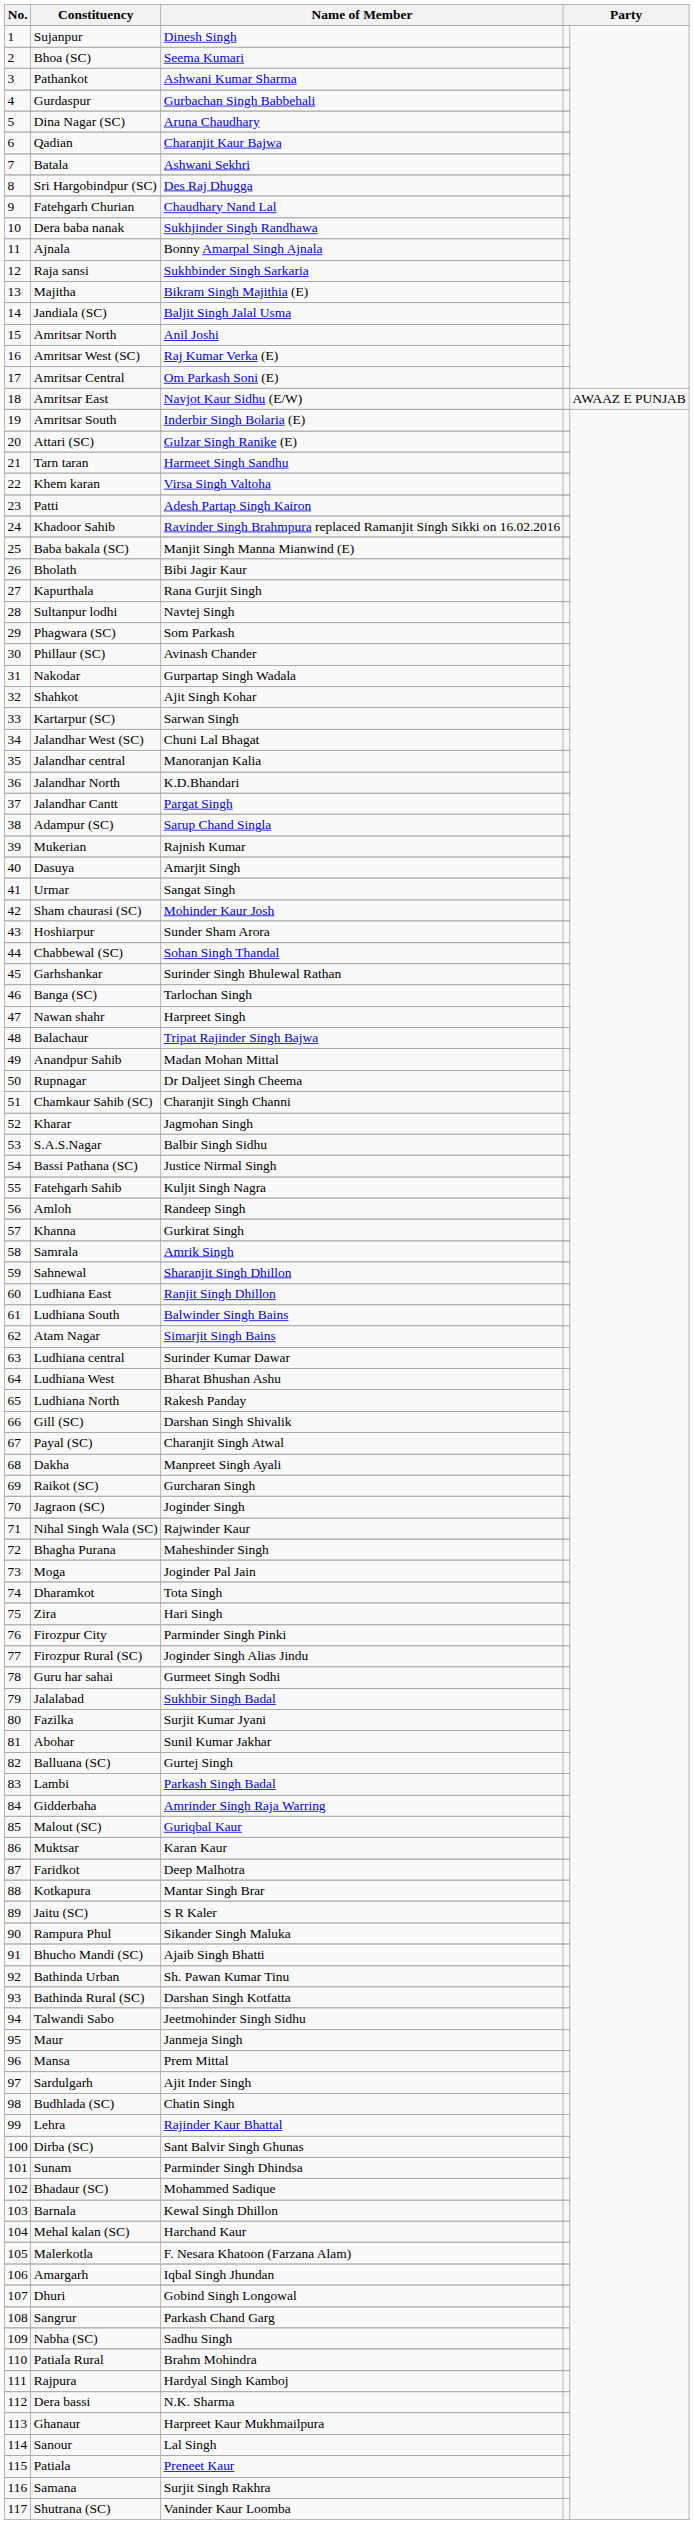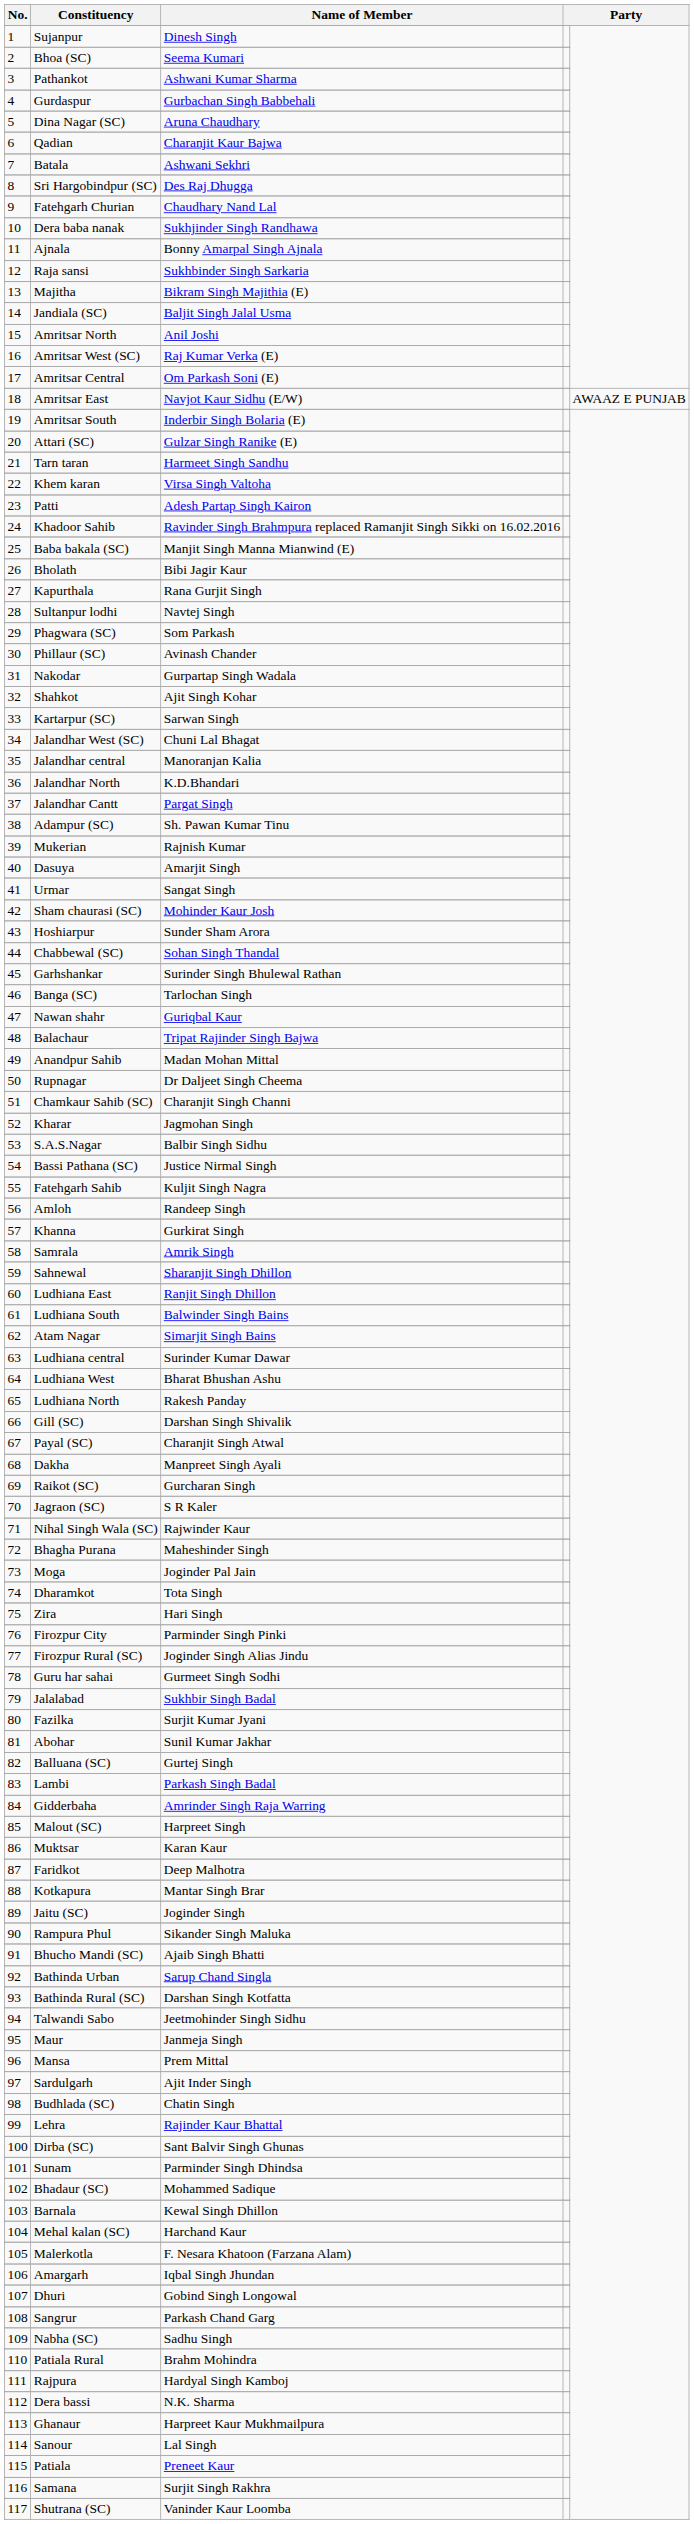 <table class="wikitable sortable">
 <tr>
 <th>No.</th>
 <th>Constituency</th>
 <th>Name of Member</th>
 <th colspan=2>Party</th>
 </tr>
 <tr>
 </tr>
 <tr>
 <td>1</td>
 <td>Sujanpur</td>
 <td><a href='#'>Dinesh Singh</a></td>
 <td></td>
 </tr>
 <tr>
 </tr>
 <tr>
 <td>2</td>
 <td>Bhoa (SC)</td>
 <td><a href='#'>Seema Kumari</a></td>
 <td></td>
 </tr>
 <tr>
 </tr>
 <tr>
 <td>3</td>
 <td>Pathankot</td>
 <td><a href='#'>Ashwani Kumar Sharma</a></td>
 <td></td>
 </tr>
 <tr>
 </tr>
 <tr>
 <td>4</td>
 <td>Gurdaspur</td>
 <td><a href='#'>Gurbachan Singh Babbehali</a></td>
 <td></td>
 </tr>
 <tr>
 </tr>
 <tr>
 <td>5</td>
 <td>Dina Nagar (SC)</td>
 <td><a href='#'>Aruna Chaudhary</a></td>
 <td></td>
 </tr>
 <tr>
 </tr>
 <tr>
 <td>6</td>
 <td>Qadian</td>
 <td><a href='#'>Charanjit Kaur Bajwa</a></td>
 <td></td>
 </tr>
 <tr>
 </tr>
 <tr>
 <td>7</td>
 <td>Batala</td>
 <td><a href='#'>Ashwani Sekhri</a></td>
 <td></td>
 </tr>
 <tr>
 </tr>
 <tr>
 <td>8</td>
 <td>Sri Hargobindpur (SC)</td>
 <td><a href='#'>Des Raj Dhugga</a></td>
 <td></td>
 </tr>
 <tr>
 </tr>
 <tr>
 <td>9</td>
 <td>Fatehgarh Churian</td>
 <td><a href='#'>Chaudhary Nand Lal</a></td>
 <td></td>
 </tr>
 <tr>
 </tr>
 <tr>
 <td>10</td>
 <td>Dera baba nanak</td>
 <td><a href='#'>Sukhjinder Singh Randhawa</a></td>
 <td></td>
 </tr>
 <tr>
 </tr>
 <tr>
 <td>11</td>
 <td>Ajnala</td>
 <td>Bonny <a href='#'>Amarpal Singh Ajnala</a></td>
 <td></td>
 </tr>
 <tr>
 </tr>
 <tr>
 <td>12</td>
 <td>Raja sansi</td>
 <td><a href='#'>Sukhbinder Singh Sarkaria</a></td>
 <td></td>
 </tr>
 <tr>
 </tr>
 <tr>
 <td>13</td>
 <td>Majitha</td>
 <td><a href='#'>Bikram Singh Majithia</a> (E)</td>
 <td></td>
 </tr>
 <tr>
 </tr>
 <tr>
 <td>14</td>
 <td>Jandiala (SC)</td>
 <td><a href='#'>Baljit Singh Jalal Usma</a></td>
 <td></td>
 </tr>
 <tr>
 </tr>
 <tr>
 <td>15</td>
 <td>Amritsar North</td>
 <td><a href='#'>Anil Joshi</a></td>
 <td></td>
 </tr>
 <tr>
 </tr>
 <tr>
 <td>16</td>
 <td>Amritsar West (SC)</td>
 <td><a href='#'>Raj Kumar Verka</a> (E)</td>
 <td></td>
 </tr>
 <tr>
 </tr>
 <tr>
 <td>17</td>
 <td>Amritsar Central</td>
 <td><a href='#'>Om Parkash Soni</a> (E)</td>
 <td></td>
 </tr>
 <tr>
 </tr>
 <tr>
 <td>18</td>
 <td>Amritsar East</td>
 <td><a href='#'>Navjot Kaur Sidhu</a> (E/W)</td>
 <td></td>
 <td>AWAAZ E PUNJAB</td>
 </tr>
 <tr>
 </tr>
 <tr>
 <td>19</td>
 <td>Amritsar South</td>
 <td><a href='#'>Inderbir Singh Bolaria</a> (E)</td>
 <td></td>
 </tr>
 <tr>
 </tr>
 <tr>
 <td>20</td>
 <td>Attari (SC)</td>
 <td><a href='#'>Gulzar Singh Ranike</a> (E)</td>
 <td></td>
 </tr>
 <tr>
 </tr>
 <tr>
 <td>21</td>
 <td>Tarn taran</td>
 <td><a href='#'>Harmeet Singh Sandhu</a></td>
 <td></td>
 </tr>
 <tr>
 </tr>
 <tr>
 <td>22</td>
 <td>Khem karan</td>
 <td><a href='#'>Virsa Singh Valtoha</a></td>
 <td></td>
 </tr>
 <tr>
 </tr>
 <tr>
 <td>23</td>
 <td>Patti</td>
 <td><a href='#'>Adesh Partap Singh Kairon</a></td>
 <td></td>
 </tr>
 <tr>
 </tr>
 <tr>
 <td>24</td>
 <td>Khadoor Sahib</td>
 <td><a href='#'>Ravinder Singh Brahmpura</a> replaced Ramanjit Singh Sikki on 16.02.2016</td>
 <td></td>
 </tr>
 <tr>
 </tr>
 <tr>
 <td>25</td>
 <td>Baba bakala (SC)</td>
 <td>Manjit Singh Manna Mianwind (E)</td>
 <td></td>
 </tr>
 <tr>
 </tr>
 <tr>
 <td>26</td>
 <td>Bholath</td>
 <td>Bibi Jagir Kaur</td>
 <td></td>
 </tr>
 <tr>
 </tr>
 <tr>
 <td>27</td>
 <td>Kapurthala</td>
 <td>Rana Gurjit Singh</td>
 <td></td>
 </tr>
 <tr>
 </tr>
 <tr>
 <td>28</td>
 <td>Sultanpur lodhi</td>
 <td>Navtej Singh</td>
 <td></td>
 </tr>
 <tr>
 </tr>
 <tr>
 <td>29</td>
 <td>Phagwara (SC)</td>
 <td>Som Parkash</td>
 <td></td>
 </tr>
 <tr>
 </tr>
 <tr>
 <td>30</td>
 <td>Phillaur (SC)</td>
 <td>Avinash Chander</td>
 <td></td>
 </tr>
 <tr>
 </tr>
 <tr>
 <td>31</td>
 <td>Nakodar</td>
 <td>Gurpartap Singh Wadala</td>
 <td></td>
 </tr>
 <tr>
 </tr>
 <tr>
 <td>32</td>
 <td>Shahkot</td>
 <td>Ajit Singh Kohar</td>
 <td></td>
 </tr>
 <tr>
 </tr>
 <tr>
 <td>33</td>
 <td>Kartarpur (SC)</td>
 <td>Sarwan Singh</td>
 <td></td>
 </tr>
 <tr>
 </tr>
 <tr>
 <td>34</td>
 <td>Jalandhar West (SC)</td>
 <td>Chuni Lal Bhagat</td>
 <td></td>
 </tr>
 <tr>
 </tr>
 <tr>
 <td>35</td>
 <td>Jalandhar central</td>
 <td>Manoranjan Kalia</td>
 <td></td>
 </tr>
 <tr>
 </tr>
 <tr>
 <td>36</td>
 <td>Jalandhar North</td>
 <td>K.D.Bhandari</td>
 <td></td>
 </tr>
 <tr>
 </tr>
 <tr>
 <td>37</td>
 <td>Jalandhar Cantt</td>
 <td><a href='#'>Pargat Singh</a></td>
 <td></td>
 </tr>
 <tr>
 </tr>
 <tr>
 <td>38</td>
 <td>Adampur (SC)</td>
-<td><a href='#'>Sarup Chand Singla</a></td>
+<td>Sh. Pawan Kumar Tinu</td>
 <td></td>
 </tr>
 <tr>
 </tr>
 <tr>
 <td>39</td>
 <td>Mukerian</td>
 <td>Rajnish Kumar</td>
 <td></td>
 </tr>
 <tr>
 </tr>
 <tr>
 <td>40</td>
 <td>Dasuya</td>
 <td>Amarjit Singh</td>
 <td></td>
 </tr>
 <tr>
 </tr>
 <tr>
 <td>41</td>
 <td>Urmar</td>
 <td>Sangat Singh</td>
 <td></td>
 </tr>
 <tr>
 </tr>
 <tr>
 <td>42</td>
 <td>Sham chaurasi (SC)</td>
 <td><a href='#'>Mohinder Kaur Josh</a></td>
 <td></td>
 </tr>
 <tr>
 </tr>
 <tr>
 <td>43</td>
 <td>Hoshiarpur</td>
 <td>Sunder Sham Arora</td>
 <td></td>
 </tr>
 <tr>
 </tr>
 <tr>
 <td>44</td>
 <td>Chabbewal (SC)</td>
 <td><a href='#'>Sohan Singh Thandal</a></td>
 <td></td>
 </tr>
 <tr>
 </tr>
 <tr>
 <td>45</td>
 <td>Garhshankar</td>
 <td>Surinder Singh Bhulewal Rathan</td>
 <td></td>
 </tr>
 <tr>
 </tr>
 <tr>
 <td>46</td>
 <td>Banga (SC)</td>
 <td>Tarlochan Singh</td>
 <td></td>
 </tr>
 <tr>
 </tr>
 <tr>
 <td>47</td>
 <td>Nawan shahr</td>
-<td>Harpreet Singh</td>
+<td><a href='#'>Guriqbal Kaur</a></td>
 <td></td>
 </tr>
 <tr>
 </tr>
 <tr>
 <td>48</td>
 <td>Balachaur</td>
 <td><a href='#'>Tripat Rajinder Singh Bajwa</a></td>
 <td></td>
 </tr>
 <tr>
 </tr>
 <tr>
 <td>49</td>
 <td>Anandpur Sahib</td>
 <td>Madan Mohan Mittal</td>
 <td></td>
 </tr>
 <tr>
 </tr>
 <tr>
 <td>50</td>
 <td>Rupnagar</td>
 <td>Dr Daljeet Singh Cheema</td>
 <td></td>
 </tr>
 <tr>
 </tr>
 <tr>
 <td>51</td>
 <td>Chamkaur Sahib (SC)</td>
 <td>Charanjit Singh Channi</td>
 <td></td>
 </tr>
 <tr>
 </tr>
 <tr>
 <td>52</td>
 <td>Kharar</td>
 <td>Jagmohan Singh</td>
 <td></td>
 </tr>
 <tr>
 </tr>
 <tr>
 <td>53</td>
 <td>S.A.S.Nagar</td>
 <td>Balbir Singh Sidhu</td>
 <td></td>
 </tr>
 <tr>
 </tr>
 <tr>
 <td>54</td>
 <td>Bassi Pathana (SC)</td>
 <td>Justice Nirmal Singh</td>
 <td></td>
 </tr>
 <tr>
 </tr>
 <tr>
 <td>55</td>
 <td>Fatehgarh Sahib</td>
 <td>Kuljit Singh Nagra</td>
 <td></td>
 </tr>
 <tr>
 </tr>
 <tr>
 <td>56</td>
 <td>Amloh</td>
 <td>Randeep Singh</td>
 <td></td>
 </tr>
 <tr>
 </tr>
 <tr>
 <td>57</td>
 <td>Khanna</td>
 <td>Gurkirat Singh</td>
 <td></td>
 </tr>
 <tr>
 </tr>
 <tr>
 <td>58</td>
 <td>Samrala</td>
 <td><a href='#'>Amrik Singh</a></td>
 <td></td>
 </tr>
 <tr>
 </tr>
 <tr>
 <td>59</td>
 <td>Sahnewal</td>
 <td><a href='#'>Sharanjit Singh Dhillon</a></td>
 <td></td>
 </tr>
 <tr>
 </tr>
 <tr>
 <td>60</td>
 <td>Ludhiana East</td>
 <td><a href='#'>Ranjit Singh Dhillon</a></td>
 <td></td>
 </tr>
 <tr>
 </tr>
 <tr>
 <td>61</td>
 <td>Ludhiana South</td>
 <td><a href='#'>Balwinder Singh Bains</a></td>
 <td></td>
 </tr>
 <tr>
 </tr>
 <tr>
 <td>62</td>
 <td>Atam Nagar</td>
 <td><a href='#'>Simarjit Singh Bains</a></td>
 <td></td>
 </tr>
 <tr>
 </tr>
 <tr>
 <td>63</td>
 <td>Ludhiana central</td>
 <td>Surinder Kumar Dawar</td>
 <td></td>
 </tr>
 <tr>
 </tr>
 <tr>
 <td>64</td>
 <td>Ludhiana West</td>
 <td>Bharat Bhushan Ashu</td>
 <td></td>
 </tr>
 <tr>
 </tr>
 <tr>
 <td>65</td>
 <td>Ludhiana North</td>
 <td>Rakesh Panday</td>
 <td></td>
 </tr>
 <tr>
 </tr>
 <tr>
 <td>66</td>
 <td>Gill (SC)</td>
 <td>Darshan Singh Shivalik</td>
 <td></td>
 </tr>
 <tr>
 </tr>
 <tr>
 <td>67</td>
 <td>Payal (SC)</td>
 <td>Charanjit Singh Atwal</td>
 <td></td>
 </tr>
 <tr>
 </tr>
 <tr>
 <td>68</td>
 <td>Dakha</td>
 <td>Manpreet Singh Ayali</td>
 <td></td>
 </tr>
 <tr>
 </tr>
 <tr>
 <td>69</td>
 <td>Raikot (SC)</td>
 <td>Gurcharan Singh</td>
 <td></td>
 </tr>
 <tr>
 </tr>
 <tr>
 <td>70</td>
 <td>Jagraon (SC)</td>
-<td>Joginder Singh</td>
+<td>S R Kaler</td>
 <td></td>
 </tr>
 <tr>
 </tr>
 <tr>
 <td>71</td>
 <td>Nihal Singh Wala (SC)</td>
 <td>Rajwinder Kaur</td>
 <td></td>
 </tr>
 <tr>
 </tr>
 <tr>
 <td>72</td>
 <td>Bhagha Purana</td>
 <td>Maheshinder Singh</td>
 <td></td>
 </tr>
 <tr>
 </tr>
 <tr>
 <td>73</td>
 <td>Moga</td>
 <td>Joginder Pal Jain</td>
 <td></td>
 </tr>
 <tr>
 </tr>
 <tr>
 <td>74</td>
 <td>Dharamkot</td>
 <td>Tota Singh</td>
 <td></td>
 </tr>
 <tr>
 </tr>
 <tr>
 <td>75</td>
 <td>Zira</td>
 <td>Hari Singh</td>
 <td></td>
 </tr>
 <tr>
 </tr>
 <tr>
 <td>76</td>
 <td>Firozpur City</td>
 <td>Parminder Singh Pinki</td>
 <td></td>
 </tr>
 <tr>
 </tr>
 <tr>
 <td>77</td>
 <td>Firozpur Rural (SC)</td>
 <td>Joginder Singh Alias Jindu</td>
 <td></td>
 </tr>
 <tr>
 </tr>
 <tr>
 <td>78</td>
 <td>Guru har sahai</td>
 <td>Gurmeet Singh Sodhi</td>
 <td></td>
 </tr>
 <tr>
 </tr>
 <tr>
 <td>79</td>
 <td>Jalalabad</td>
 <td><a href='#'>Sukhbir Singh Badal</a></td>
 <td></td>
 </tr>
 <tr>
 </tr>
 <tr>
 <td>80</td>
 <td>Fazilka</td>
 <td>Surjit Kumar Jyani</td>
 <td></td>
 </tr>
 <tr>
 </tr>
 <tr>
 <td>81</td>
 <td>Abohar</td>
 <td>Sunil Kumar Jakhar</td>
 <td></td>
 </tr>
 <tr>
 </tr>
 <tr>
 <td>82</td>
 <td>Balluana (SC)</td>
 <td>Gurtej Singh</td>
 <td></td>
 </tr>
 <tr>
 </tr>
 <tr>
 <td>83</td>
 <td>Lambi</td>
 <td><a href='#'>Parkash Singh Badal</a></td>
 <td></td>
 </tr>
 <tr>
 </tr>
 <tr>
 <td>84</td>
 <td>Gidderbaha</td>
 <td><a href='#'>Amrinder Singh Raja Warring</a></td>
 <td></td>
 </tr>
 <tr>
 </tr>
 <tr>
 <td>85</td>
 <td>Malout (SC)</td>
-<td><a href='#'>Guriqbal Kaur</a></td>
+<td>Harpreet Singh</td>
 <td></td>
 </tr>
 <tr>
 </tr>
 <tr>
 <td>86</td>
 <td>Muktsar</td>
 <td>Karan Kaur</td>
 <td></td>
 </tr>
 <tr>
 </tr>
 <tr>
 <td>87</td>
 <td>Faridkot</td>
 <td>Deep Malhotra</td>
 <td></td>
 </tr>
 <tr>
 </tr>
 <tr>
 <td>88</td>
 <td>Kotkapura</td>
 <td>Mantar Singh Brar</td>
 <td></td>
 </tr>
 <tr>
 </tr>
 <tr>
 <td>89</td>
 <td>Jaitu (SC)</td>
-<td>S R Kaler</td>
+<td>Joginder Singh</td>
 <td></td>
 </tr>
 <tr>
 </tr>
 <tr>
 <td>90</td>
 <td>Rampura Phul</td>
 <td>Sikander Singh Maluka</td>
 <td></td>
 </tr>
 <tr>
 </tr>
 <tr>
 <td>91</td>
 <td>Bhucho Mandi (SC)</td>
 <td>Ajaib Singh Bhatti</td>
 <td></td>
 </tr>
 <tr>
 </tr>
 <tr>
 <td>92</td>
 <td>Bathinda Urban</td>
-<td>Sh. Pawan Kumar Tinu</td>
+<td><a href='#'>Sarup Chand Singla</a></td>
 <td></td>
 </tr>
 <tr>
 </tr>
 <tr>
 <td>93</td>
 <td>Bathinda Rural (SC)</td>
 <td>Darshan Singh Kotfatta</td>
 <td></td>
 </tr>
 <tr>
 </tr>
 <tr>
 <td>94</td>
 <td>Talwandi Sabo</td>
 <td>Jeetmohinder Singh Sidhu</td>
 <td></td>
 </tr>
 <tr>
 </tr>
 <tr>
 <td>95</td>
 <td>Maur</td>
 <td>Janmeja Singh</td>
 <td></td>
 </tr>
 <tr>
 </tr>
 <tr>
 <td>96</td>
 <td>Mansa</td>
 <td>Prem Mittal</td>
 <td></td>
 </tr>
 <tr>
 </tr>
 <tr>
 <td>97</td>
 <td>Sardulgarh</td>
 <td>Ajit Inder Singh</td>
 <td></td>
 </tr>
 <tr>
 </tr>
 <tr>
 <td>98</td>
 <td>Budhlada (SC)</td>
 <td>Chatin Singh</td>
 <td></td>
 </tr>
 <tr>
 </tr>
 <tr>
 <td>99</td>
 <td>Lehra</td>
 <td><a href='#'>Rajinder Kaur Bhattal</a></td>
 <td></td>
 </tr>
 <tr>
 </tr>
 <tr>
 <td>100</td>
 <td>Dirba (SC)</td>
 <td>Sant Balvir Singh Ghunas</td>
 <td></td>
 </tr>
 <tr>
 </tr>
 <tr>
 <td>101</td>
 <td>Sunam</td>
 <td>Parminder Singh Dhindsa</td>
 <td></td>
 </tr>
 <tr>
 </tr>
 <tr>
 <td>102</td>
 <td>Bhadaur (SC)</td>
 <td>Mohammed Sadique</td>
 <td></td>
 </tr>
 <tr>
 </tr>
 <tr>
 <td>103</td>
 <td>Barnala</td>
 <td>Kewal Singh Dhillon</td>
 <td></td>
 </tr>
 <tr>
 </tr>
 <tr>
 <td>104</td>
 <td>Mehal kalan (SC)</td>
 <td>Harchand Kaur</td>
 <td></td>
 </tr>
 <tr>
 </tr>
 <tr>
 <td>105</td>
 <td>Malerkotla</td>
 <td>F. Nesara Khatoon (Farzana Alam)</td>
 <td></td>
 </tr>
 <tr>
 </tr>
 <tr>
 <td>106</td>
 <td>Amargarh</td>
 <td>Iqbal Singh Jhundan</td>
 <td></td>
 </tr>
 <tr>
 </tr>
 <tr>
 <td>107</td>
 <td>Dhuri</td>
 <td>Gobind Singh Longowal</td>
 <td></td>
 </tr>
 <tr>
 </tr>
 <tr>
 <td>108</td>
 <td>Sangrur</td>
 <td>Parkash Chand Garg</td>
 <td></td>
 </tr>
 <tr>
 </tr>
 <tr>
 <td>109</td>
 <td>Nabha (SC)</td>
 <td>Sadhu Singh</td>
 <td></td>
 </tr>
 <tr>
 </tr>
 <tr>
 <td>110</td>
 <td>Patiala Rural</td>
 <td>Brahm Mohindra</td>
 <td></td>
 </tr>
 <tr>
 </tr>
 <tr>
 <td>111</td>
 <td>Rajpura</td>
 <td>Hardyal Singh Kamboj</td>
 <td></td>
 </tr>
 <tr>
 </tr>
 <tr>
 <td>112</td>
 <td>Dera bassi</td>
 <td>N.K. Sharma</td>
 <td></td>
 </tr>
 <tr>
 </tr>
 <tr>
 <td>113</td>
 <td>Ghanaur</td>
 <td>Harpreet Kaur Mukhmailpura</td>
 <td></td>
 </tr>
 <tr>
 </tr>
 <tr>
 <td>114</td>
 <td>Sanour</td>
 <td>Lal Singh</td>
 <td></td>
 </tr>
 <tr>
 </tr>
 <tr>
 <td>115</td>
 <td>Patiala</td>
 <td><a href='#'>Preneet Kaur</a></td>
 <td></td>
 </tr>
 <tr>
 </tr>
 <tr>
 <td>116</td>
 <td>Samana</td>
 <td>Surjit Singh Rakhra</td>
 <td></td>
 </tr>
 <tr>
 </tr>
 <tr>
 <td>117</td>
 <td>Shutrana (SC)</td>
 <td>Vaninder Kaur Loomba</td>
 <td></td>
 </tr>
 </table>
